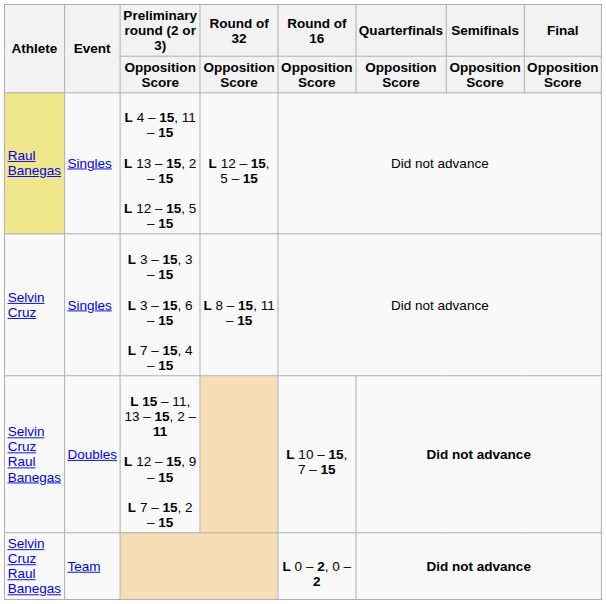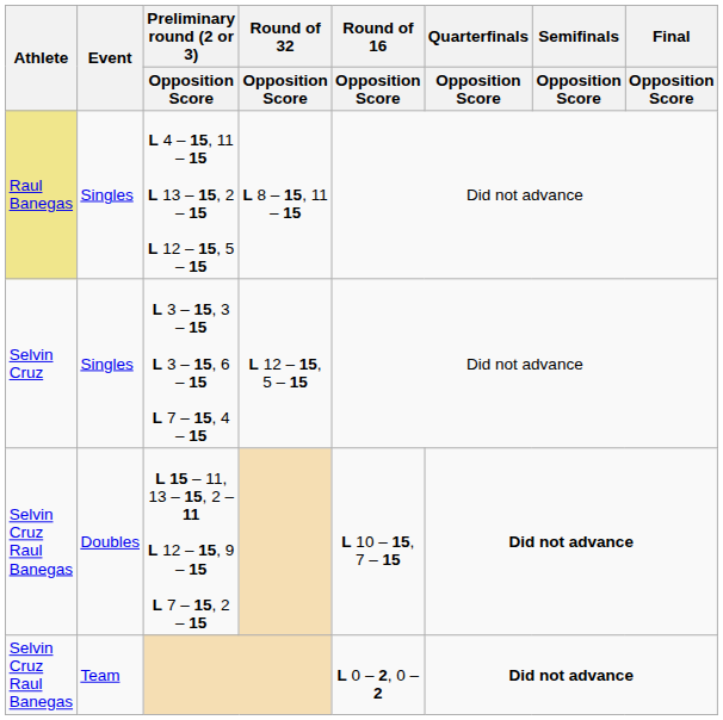 <table class="wikitable" border="1" style="font-size:90%">
 <tr>
 <th rowspan=2>Athlete</th>
 <th rowspan=2>Event</th>
 <th>Preliminary round (2 or 3)</th>
 <th>Round of 32</th>
 <th>Round of 16</th>
 <th>Quarterfinals</th>
 <th>Semifinals</th>
 <th>Final</th>
 </tr>
 <tr>
 <th>Opposition<br>Score</th>
 <th>Opposition<br>Score</th>
 <th>Opposition<br>Score</th>
 <th>Opposition<br>Score</th>
 <th>Opposition<br>Score</th>
 <th>Opposition<br>Score</th>
 </tr>
 <tr>
 <td style="background: khaki;"><a href='#'>Raul Banegas</a></td>
 <td><a href='#'>Singles</a></td>
 <td align=center><br><strong>L</strong> 4 – <strong>15</strong>, 11 – <strong>15</strong><br><br><strong>L</strong> 13 – <strong>15</strong>, 2 – <strong>15</strong><br><br><strong>L</strong> 12 – <strong>15</strong>, 5 – <strong>15</strong></td>
-<td align=center><br><strong>L</strong> 12 – <strong>15</strong>, 5 – <strong>15</strong></td>
+<td align=center><br><strong>L</strong> 8 – <strong>15</strong>, 11 – <strong>15</strong></td>
 <td align=center colspan="7">Did not advance</td>
 </tr>
 <tr>
 <td><a href='#'>Selvin Cruz</a></td>
 <td><a href='#'>Singles</a></td>
 <td align=center><br><strong>L</strong> 3 – <strong>15</strong>, 3 – <strong>15</strong><br><br><strong>L</strong> 3 – <strong>15</strong>, 6 – <strong>15</strong><br><br><strong>L</strong> 7 – <strong>15</strong>, 4 – <strong>15</strong></td>
-<td align=center><br><strong>L</strong> 8 – <strong>15</strong>, 11 – <strong>15</strong></td>
+<td align=center><br><strong>L</strong> 12 – <strong>15</strong>, 5 – <strong>15</strong></td>
 <td align=center colspan="7">Did not advance</td>
 </tr>
 <tr>
 <td><a href='#'>Selvin Cruz</a><br><a href='#'>Raul Banegas</a></td>
 <td><a href='#'>Doubles</a></td>
 <td align=center><br><strong>L</strong> <strong>15</strong> – 11, 13 – <strong>15</strong>, 2 – <strong>11</strong><br><br><strong>L</strong> 12 – <strong>15</strong>, 9 – <strong>15</strong><br><br><strong>L</strong> 7 – <strong>15</strong>, 2 – <strong>15</strong></td>
 <td align=center bgcolor=wheat></td>
 <td align=center><br><strong>L</strong> 10 – <strong>15</strong>, 7 – <strong>15</strong></td>
 <td align="center" colspan="7"><strong>Did not advance</strong></td>
 </tr>
 <tr>
 <td><a href='#'>Selvin Cruz</a><br><a href='#'>Raul Banegas</a></td>
 <td><a href='#'>Team</a></td>
 <td align=center bgcolor=wheat colspan=2></td>
 <td align=center><br><strong>L</strong> 0 – <strong>2</strong>, 0 – <strong>2</strong></td>
 <td align="center" colspan="7"><strong>Did not advance</strong></td>
 </tr>
 </table>
